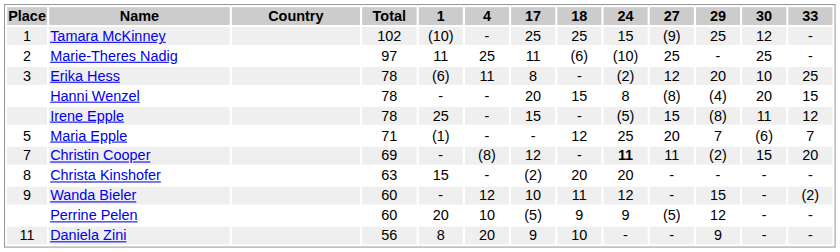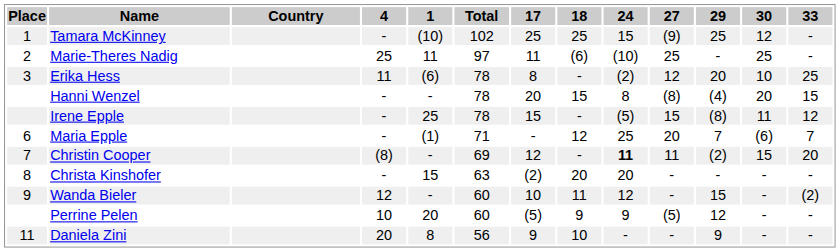 <table border="0" style="border: 1px solid #999; background-color:#FFFFFF; text-align:center; font-size:86%; line-height:15px;">
 <tr align="center" bgcolor="#CCCCCC">
 <th width=35>Place</th>
 <th width=170>Name</th>
 <th width=120>Country</th>
+<th width=40>4</th>
+<th width=40>1</th>
 <th width=50>Total</th>
-<th width=40>1</th>
-<th width=40>4</th>
 <th width=40>17</th>
 <th width=40>18</th>
 <th width=40>24</th>
 <th width=40>27</th>
 <th width=40>29</th>
 <th width=40>30</th>
 <th width=40>33</th>
 </tr>
 <tr bgcolor="#EFEFEF">
 <td>1</td>
 <td align="left"><a href='#'>Tamara McKinney</a></td>
 <td align="left"></td>
+<td>-</td>
+<td>(10)</td>
 <td>102</td>
-<td>(10)</td>
-<td>-</td>
 <td>25</td>
 <td>25</td>
 <td>15</td>
 <td>(9)</td>
 <td>25</td>
 <td>12</td>
 <td>-</td>
 </tr>
 <tr>
 <td>2</td>
 <td align="left"><a href='#'>Marie-Theres Nadig</a></td>
 <td align="left"></td>
+<td>25</td>
+<td>11</td>
 <td>97</td>
-<td>11</td>
-<td>25</td>
 <td>11</td>
 <td>(6)</td>
 <td>(10)</td>
 <td>25</td>
 <td>-</td>
 <td>25</td>
 <td>-</td>
 </tr>
 <tr bgcolor="#EFEFEF">
 <td>3</td>
 <td align="left"><a href='#'>Erika Hess</a></td>
 <td align="left"></td>
+<td>11</td>
+<td>(6)</td>
 <td>78</td>
-<td>(6)</td>
-<td>11</td>
 <td>8</td>
 <td>-</td>
 <td>(2)</td>
 <td>12</td>
 <td>20</td>
 <td>10</td>
 <td>25</td>
 </tr>
 <tr>
 <td></td>
 <td align="left"><a href='#'>Hanni Wenzel</a></td>
 <td align="left"></td>
-<td>78</td>
 <td>-</td>
 <td>-</td>
+<td>78</td>
 <td>20</td>
 <td>15</td>
 <td>8</td>
 <td>(8)</td>
 <td>(4)</td>
 <td>20</td>
 <td>15</td>
 </tr>
 <tr bgcolor="#EFEFEF">
 <td></td>
 <td align="left"><a href='#'>Irene Epple</a></td>
 <td align="left"></td>
+<td>-</td>
+<td>25</td>
 <td>78</td>
-<td>25</td>
-<td>-</td>
 <td>15</td>
 <td>-</td>
 <td>(5)</td>
 <td>15</td>
 <td>(8)</td>
 <td>11</td>
 <td>12</td>
 </tr>
 <tr>
-<td>5</td>
+<td>6</td>
 <td align="left"><a href='#'>Maria Epple</a></td>
 <td align="left"></td>
+<td>-</td>
+<td>(1)</td>
 <td>71</td>
-<td>(1)</td>
-<td>-</td>
 <td>-</td>
 <td>12</td>
 <td>25</td>
 <td>20</td>
 <td>7</td>
 <td>(6)</td>
 <td>7</td>
 </tr>
 <tr bgcolor="#EFEFEF">
 <td>7</td>
 <td align="left"><a href='#'>Christin Cooper</a></td>
 <td align="left"></td>
+<td>(8)</td>
+<td>-</td>
 <td>69</td>
-<td>-</td>
-<td>(8)</td>
 <td>12</td>
 <td>-</td>
 <td><strong>11</strong></td>
 <td>11</td>
 <td>(2)</td>
 <td>15</td>
 <td>20</td>
 </tr>
 <tr>
 <td>8</td>
 <td align="left"><a href='#'>Christa Kinshofer</a></td>
 <td align="left"></td>
+<td>-</td>
+<td>15</td>
 <td>63</td>
-<td>15</td>
-<td>-</td>
 <td>(2)</td>
 <td>20</td>
 <td>20</td>
 <td>-</td>
 <td>-</td>
 <td>-</td>
 <td>-</td>
 </tr>
 <tr bgcolor="#EFEFEF">
 <td>9</td>
 <td align="left"><a href='#'>Wanda Bieler</a></td>
 <td align="left"></td>
+<td>12</td>
+<td>-</td>
 <td>60</td>
-<td>-</td>
-<td>12</td>
 <td>10</td>
 <td>11</td>
 <td>12</td>
 <td>-</td>
 <td>15</td>
 <td>-</td>
 <td>(2)</td>
 </tr>
 <tr>
 <td></td>
 <td align="left"><a href='#'>Perrine Pelen</a></td>
 <td align="left"></td>
+<td>10</td>
+<td>20</td>
 <td>60</td>
-<td>20</td>
-<td>10</td>
 <td>(5)</td>
 <td>9</td>
 <td>9</td>
 <td>(5)</td>
 <td>12</td>
 <td>-</td>
 <td>-</td>
 </tr>
 <tr bgcolor="#EFEFEF">
 <td>11</td>
 <td align="left"><a href='#'>Daniela Zini</a></td>
 <td align="left"></td>
+<td>20</td>
+<td>8</td>
 <td>56</td>
-<td>8</td>
-<td>20</td>
 <td>9</td>
 <td>10</td>
 <td>-</td>
 <td>-</td>
 <td>9</td>
 <td>-</td>
 <td>-</td>
 </tr>
 </table>
